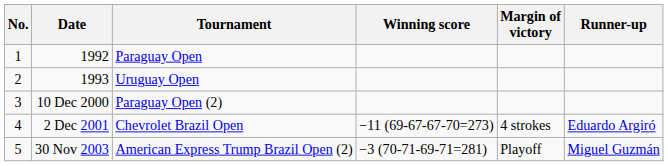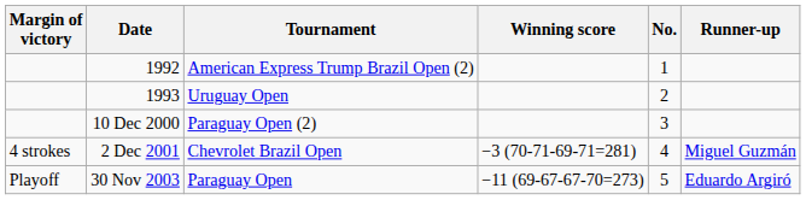 <table class="wikitable" style="font-size:95%;">
 <tr>
-<th>No.</th>
+<th>Margin of<br>victory</th>
 <th>Date</th>
 <th>Tournament</th>
 <th>Winning score</th>
-<th>Margin of<br>victory</th>
+<th>No.</th>
 <th>Runner-up</th>
 </tr>
 <tr>
+<td></td>
+<td align=right>1992</td>
+<td><a href='#'>American Express Trump Brazil Open</a> (2)</td>
+<td></td>
 <td align=center>1</td>
-<td align=right>1992</td>
-<td><a href='#'>Paraguay Open</a></td>
-<td></td>
-<td></td>
 <td></td>
 </tr>
 <tr>
-<td align=center>2</td>
+<td></td>
 <td align=right>1993</td>
 <td><a href='#'>Uruguay Open</a></td>
 <td></td>
-<td></td>
+<td align=center>2</td>
 <td></td>
 </tr>
 <tr>
-<td align=center>3</td>
+<td></td>
 <td align=right>10 Dec 2000</td>
 <td><a href='#'>Paraguay Open</a> (2)</td>
 <td></td>
-<td></td>
+<td align=center>3</td>
 <td></td>
 </tr>
 <tr>
-<td align=center>4</td>
+<td>4 strokes</td>
 <td align=right>2 Dec <a href='#'>2001</a></td>
 <td><a href='#'>Chevrolet Brazil Open</a></td>
+<td>−3 (70-71-69-71=281)</td>
+<td align=center>4</td>
+<td> <a href='#'>Miguel Guzmán</a></td>
+</tr>
+<tr>
+<td>Playoff</td>
+<td align=right>30 Nov <a href='#'>2003</a></td>
+<td><a href='#'>Paraguay Open</a></td>
 <td>−11 (69-67-67-70=273)</td>
-<td>4 strokes</td>
+<td align=center>5</td>
 <td> <a href='#'>Eduardo Argiró</a></td>
 </tr>
-<tr>
-<td align=center>5</td>
-<td align=right>30 Nov <a href='#'>2003</a></td>
-<td><a href='#'>American Express Trump Brazil Open</a> (2)</td>
-<td>−3 (70-71-69-71=281)</td>
-<td>Playoff</td>
-<td> <a href='#'>Miguel Guzmán</a></td>
-</tr>
 </table>
